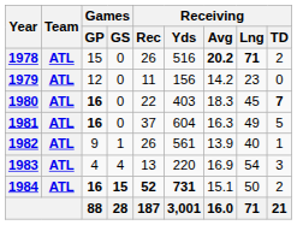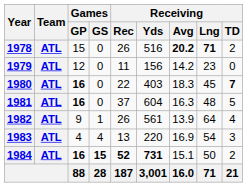 <table class="wikitable" style="text-align:center">
 <tr>
 <th rowspan="2">Year</th>
 <th rowspan="2">Team</th>
 <th colspan="2">Games</th>
 <th colspan="5">Receiving</th>
 </tr>
 <tr>
 <th>GP</th>
 <th>GS</th>
 <th>Rec</th>
 <th>Yds</th>
 <th>Avg</th>
 <th>Lng</th>
 <th>TD</th>
 </tr>
 <tr>
 <th><a href='#'>1978</a></th>
 <th><a href='#'>ATL</a></th>
 <td>15</td>
 <td>0</td>
 <td>26</td>
 <td>516</td>
 <td><strong>20.2</strong></td>
 <td><strong>71</strong></td>
 <td>2</td>
 </tr>
 <tr>
 <th><a href='#'>1979</a></th>
 <th><a href='#'>ATL</a></th>
 <td>12</td>
 <td>0</td>
 <td>11</td>
 <td>156</td>
 <td>14.2</td>
 <td>23</td>
 <td>0</td>
 </tr>
 <tr>
 <th><a href='#'>1980</a></th>
 <th><a href='#'>ATL</a></th>
 <td><strong>16</strong></td>
 <td>0</td>
 <td>22</td>
 <td>403</td>
 <td>18.3</td>
 <td>45</td>
 <td><strong>7</strong></td>
 </tr>
 <tr>
 <th><a href='#'>1981</a></th>
 <th><a href='#'>ATL</a></th>
 <td><strong>16</strong></td>
 <td>0</td>
 <td>37</td>
 <td>604</td>
 <td>16.3</td>
-<td>49</td>
+<td>48</td>
 <td>5</td>
 </tr>
 <tr>
 <th><a href='#'>1982</a></th>
 <th><a href='#'>ATL</a></th>
 <td>9</td>
 <td>1</td>
 <td>26</td>
 <td>561</td>
 <td>13.9</td>
-<td>40</td>
-<td>1</td>
+<td>64</td>
+<td>4</td>
 </tr>
 <tr>
 <th><a href='#'>1983</a></th>
 <th><a href='#'>ATL</a></th>
 <td>4</td>
 <td>4</td>
 <td>13</td>
 <td>220</td>
 <td>16.9</td>
 <td>54</td>
 <td>3</td>
 </tr>
 <tr>
 <th><a href='#'>1984</a></th>
 <th><a href='#'>ATL</a></th>
 <td><strong>16</strong></td>
 <td><strong>15</strong></td>
 <td><strong>52</strong></td>
 <td><strong>731</strong></td>
 <td>15.1</td>
 <td>50</td>
 <td>2</td>
 </tr>
 <tr>
 <th colspan="2"></th>
 <th>88</th>
 <th>28</th>
 <th>187</th>
 <th>3,001</th>
 <th>16.0</th>
 <th>71</th>
 <th>21</th>
 </tr>
 </table>
